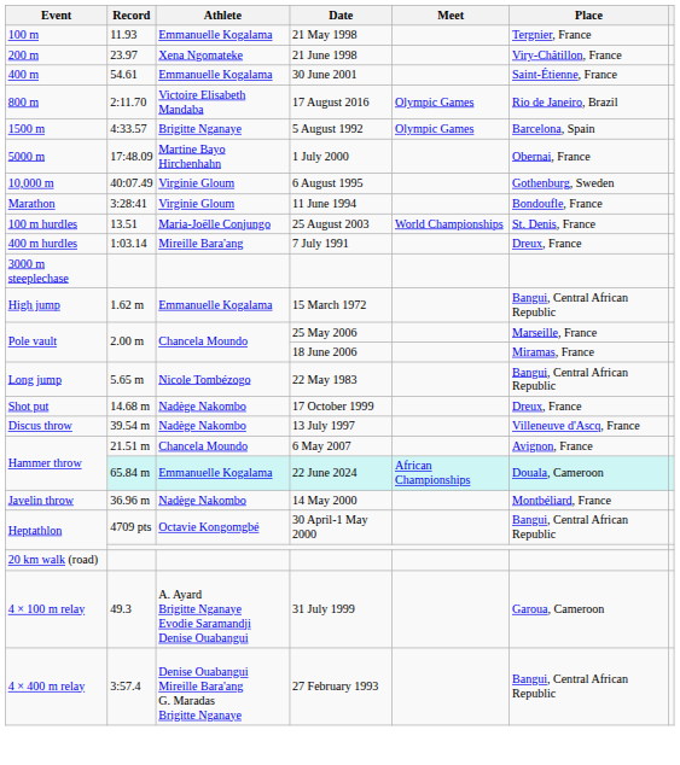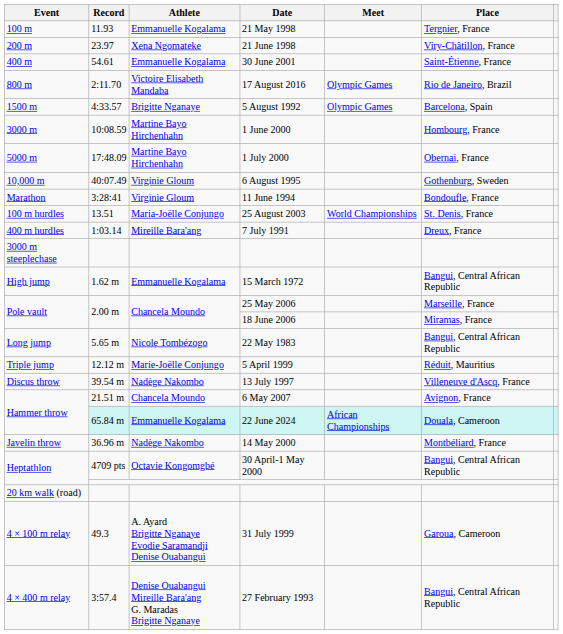 <table class="wikitable" style="font-size:95%; width: 95%;">
 <tr>
 <th>Event</th>
 <th>Record</th>
 <th>Athlete</th>
 <th>Date</th>
 <th>Meet</th>
 <th>Place</th>
 <th></th>
 </tr>
 <tr>
 <td><a href='#'>100 m</a></td>
 <td>11.93</td>
 <td><a href='#'>Emmanuelle Kogalama</a></td>
 <td>21 May 1998</td>
 <td></td>
 <td><a href='#'>Tergnier</a>, France</td>
 <td></td>
 </tr>
 <tr>
 <td><a href='#'>200 m</a></td>
 <td>23.97 </td>
 <td><a href='#'>Xena Ngomateke</a></td>
 <td>21 June 1998</td>
 <td></td>
 <td><a href='#'>Viry-Châtillon</a>, France</td>
 <td></td>
 </tr>
 <tr>
 <td><a href='#'>400 m</a></td>
 <td>54.61</td>
 <td><a href='#'>Emmanuelle Kogalama</a></td>
 <td>30 June 2001</td>
 <td></td>
 <td><a href='#'>Saint-Étienne</a>, France</td>
 <td></td>
 </tr>
 <tr>
 <td><a href='#'>800 m</a></td>
 <td>2:11.70</td>
 <td><a href='#'>Victoire Elisabeth Mandaba</a></td>
 <td>17 August 2016</td>
 <td><a href='#'>Olympic Games</a></td>
 <td><a href='#'>Rio de Janeiro</a>, Brazil</td>
 <td></td>
 </tr>
 <tr>
 <td><a href='#'>1500 m</a></td>
 <td>4:33.57</td>
 <td><a href='#'>Brigitte Nganaye</a></td>
 <td>5 August 1992</td>
 <td><a href='#'>Olympic Games</a></td>
 <td><a href='#'>Barcelona</a>, Spain</td>
+<td></td>
+</tr>
+<tr>
+<td><a href='#'>3000 m</a></td>
+<td>10:08.59</td>
+<td><a href='#'>Martine Bayo Hirchenhahn</a></td>
+<td>1 June 2000</td>
+<td></td>
+<td><a href='#'>Hombourg</a>, France</td>
 <td></td>
 </tr>
 <tr>
 <td><a href='#'>5000 m</a></td>
 <td>17:48.09</td>
 <td><a href='#'>Martine Bayo Hirchenhahn</a></td>
 <td>1 July 2000</td>
 <td></td>
 <td><a href='#'>Obernai</a>, France</td>
 <td></td>
 </tr>
 <tr>
 <td><a href='#'>10,000 m</a></td>
 <td>40:07.49</td>
 <td><a href='#'>Virginie Gloum</a></td>
 <td>6 August 1995</td>
 <td></td>
 <td><a href='#'>Gothenburg</a>, Sweden</td>
 <td></td>
 </tr>
 <tr>
 <td><a href='#'>Marathon</a></td>
 <td>3:28:41</td>
 <td><a href='#'>Virginie Gloum</a></td>
 <td>11 June 1994</td>
 <td></td>
 <td><a href='#'>Bondoufle</a>, France</td>
 <td></td>
 </tr>
 <tr>
 <td><a href='#'>100 m hurdles</a></td>
 <td>13.51 </td>
 <td><a href='#'>Maria-Joëlle Conjungo</a></td>
 <td>25 August 2003</td>
 <td><a href='#'>World Championships</a></td>
 <td><a href='#'>St. Denis</a>, France</td>
 <td></td>
 </tr>
 <tr>
 <td><a href='#'>400 m hurdles</a></td>
 <td>1:03.14</td>
 <td><a href='#'>Mireille Bara'ang</a></td>
 <td>7 July 1991</td>
 <td></td>
 <td><a href='#'>Dreux</a>, France</td>
 <td></td>
 </tr>
 <tr>
 <td><a href='#'>3000 m steeplechase</a></td>
 <td></td>
 <td></td>
 <td></td>
 <td></td>
 <td></td>
 <td></td>
 </tr>
 <tr>
 <td><a href='#'>High jump</a></td>
 <td>1.62 m</td>
 <td><a href='#'>Emmanuelle Kogalama</a></td>
 <td>15 March 1972</td>
 <td></td>
 <td><a href='#'>Bangui</a>, Central African Republic</td>
 <td></td>
 </tr>
 <tr>
 <td rowspan=2><a href='#'>Pole vault</a></td>
 <td rowspan=2>2.00 m</td>
 <td rowspan=2><a href='#'>Chancela Moundo</a></td>
 <td>25 May 2006</td>
 <td></td>
 <td><a href='#'>Marseille</a>, France</td>
 <td></td>
 </tr>
 <tr>
 <td>18 June 2006</td>
 <td></td>
 <td><a href='#'>Miramas</a>, France</td>
 <td></td>
 </tr>
 <tr>
 <td><a href='#'>Long jump</a></td>
 <td>5.65 m</td>
 <td><a href='#'>Nicole Tombézogo</a></td>
 <td>22 May 1983</td>
 <td></td>
 <td><a href='#'>Bangui</a>, Central African Republic</td>
 <td></td>
 </tr>
 <tr>
-<td><a href='#'>Shot put</a></td>
-<td>14.68 m</td>
-<td><a href='#'>Nadège Nakombo</a></td>
-<td>17 October 1999</td>
+<td><a href='#'>Triple jump</a></td>
+<td>12.12 m</td>
+<td><a href='#'>Marie-Joëlle Conjungo</a></td>
+<td>5 April 1999</td>
 <td></td>
-<td><a href='#'>Dreux</a>, France</td>
+<td><a href='#'>Réduit</a>, Mauritius</td>
 <td></td>
 </tr>
 <tr>
 <td><a href='#'>Discus throw</a></td>
 <td>39.54 m</td>
 <td><a href='#'>Nadège Nakombo</a></td>
 <td>13 July 1997</td>
 <td></td>
 <td><a href='#'>Villeneuve d'Ascq</a>, France</td>
 <td></td>
 </tr>
 <tr>
 <td rowspan=2><a href='#'>Hammer throw</a></td>
 <td>21.51 m</td>
 <td><a href='#'>Chancela Moundo</a></td>
 <td>6 May 2007</td>
 <td></td>
 <td><a href='#'>Avignon</a>, France</td>
 <td></td>
 </tr>
 <tr bgcolor=#CEF6F5>
 <td>65.84 m</td>
 <td><a href='#'>Emmanuelle Kogalama</a></td>
 <td>22 June 2024</td>
 <td><a href='#'>African Championships</a></td>
 <td><a href='#'>Douala</a>, Cameroon</td>
 <td></td>
 </tr>
 <tr>
 <td><a href='#'>Javelin throw</a></td>
 <td>36.96 m</td>
 <td><a href='#'>Nadège Nakombo</a></td>
 <td>14 May 2000</td>
 <td></td>
 <td><a href='#'>Montbéliard</a>, France</td>
 <td></td>
 </tr>
 <tr>
 <td rowspan=2><a href='#'>Heptathlon</a></td>
 <td>4709 pts </td>
 <td><a href='#'>Octavie Kongomgbé</a></td>
 <td>30 April-1 May 2000</td>
 <td></td>
 <td><a href='#'>Bangui</a>, Central African Republic</td>
 <td></td>
 </tr>
 <tr>
 <td colspan=5></td>
 <td></td>
 </tr>
 <tr>
 <td><a href='#'>20 km walk</a> (road)</td>
 <td></td>
 <td></td>
 <td></td>
 <td></td>
 <td></td>
 <td></td>
 </tr>
 <tr>
 <td><a href='#'>4 × 100 m relay</a></td>
 <td>49.3 </td>
 <td><br>A. Ayard<br><a href='#'>Brigitte Nganaye</a><br><a href='#'>Evodie Saramandji</a><br><a href='#'>Denise Ouabangui</a></td>
 <td>31 July 1999</td>
 <td></td>
 <td><a href='#'>Garoua</a>, Cameroon</td>
 <td></td>
 </tr>
 <tr>
 <td><a href='#'>4 × 400 m relay</a></td>
 <td>3:57.4</td>
 <td><br><a href='#'>Denise Ouabangui</a><br><a href='#'>Mireille Bara'ang</a><br>G. Maradas<br><a href='#'>Brigitte Nganaye</a></td>
 <td>27 February 1993</td>
 <td></td>
 <td><a href='#'>Bangui</a>, Central African Republic</td>
 <td></td>
 </tr>
 </table>
